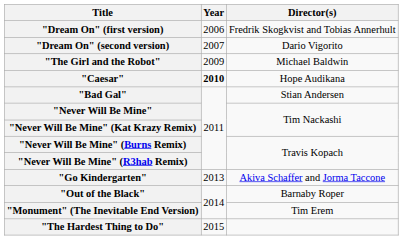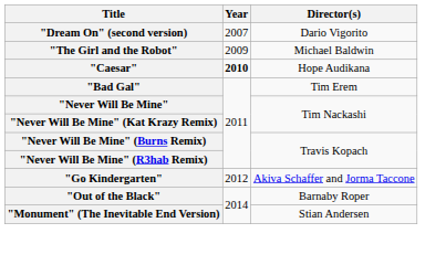 <table class="wikitable plainrowheaders" style="text-align:center;">
 <tr>
 <th scope="col">Title</th>
 <th scope="col">Year</th>
 <th scope="col">Director(s)</th>
-</tr>
-<tr>
-<th scope="row">"Dream On" (first version) <br></th>
-<td>2006</td>
-<td>Fredrik Skogkvist and Tobias Annerhult</td>
 </tr>
 <tr>
 <th scope="row">"Dream On" (second version) <br></th>
 <td>2007</td>
 <td>Dario Vigorito</td>
 </tr>
 <tr>
 <th scope="row">"The Girl and the Robot" <br></th>
 <td>2009</td>
 <td>Michael Baldwin</td>
 </tr>
 <tr>
 <th scope="row">"Caesar" <br></th>
 <td><strong>2010</strong></td>
 <td>Hope Audikana</td>
 </tr>
 <tr>
 <th scope="row">"Bad Gal" <br></th>
 <td rowspan="5">2011</td>
-<td>Stian Andersen</td>
+<td>Tim Erem</td>
 </tr>
 <tr>
 <th scope="row">"Never Will Be Mine" <br></th>
 <td rowspan="2">Tim Nackashi</td>
 </tr>
 <tr>
 <th scope="row">"Never Will Be Mine" (Kat Krazy Remix) <br></th>
 </tr>
 <tr>
 <th scope="row">"Never Will Be Mine" (<a href='#'>Burns</a> Remix) <br></th>
 <td rowspan="2">Travis Kopach</td>
 </tr>
 <tr>
 <th scope="row">"Never Will Be Mine" (<a href='#'>R3hab</a> Remix) <br></th>
 </tr>
 <tr>
 <th scope="row">"Go Kindergarten" <br></th>
-<td>2013</td>
+<td>2012</td>
 <td><a href='#'>Akiva Schaffer</a> and <a href='#'>Jorma Taccone</a></td>
 </tr>
 <tr>
 <th scope="row">"Out of the Black" <br></th>
 <td rowspan="2">2014</td>
 <td>Barnaby Roper</td>
 </tr>
 <tr>
 <th scope="row">"Monument" (The Inevitable End Version) <br></th>
-<td>Tim Erem</td>
-</tr>
-<tr>
-<th scope="row">"The Hardest Thing to Do"<br></th>
-<td>2015</td>
-<td></td>
+<td>Stian Andersen</td>
 </tr>
 </table>
